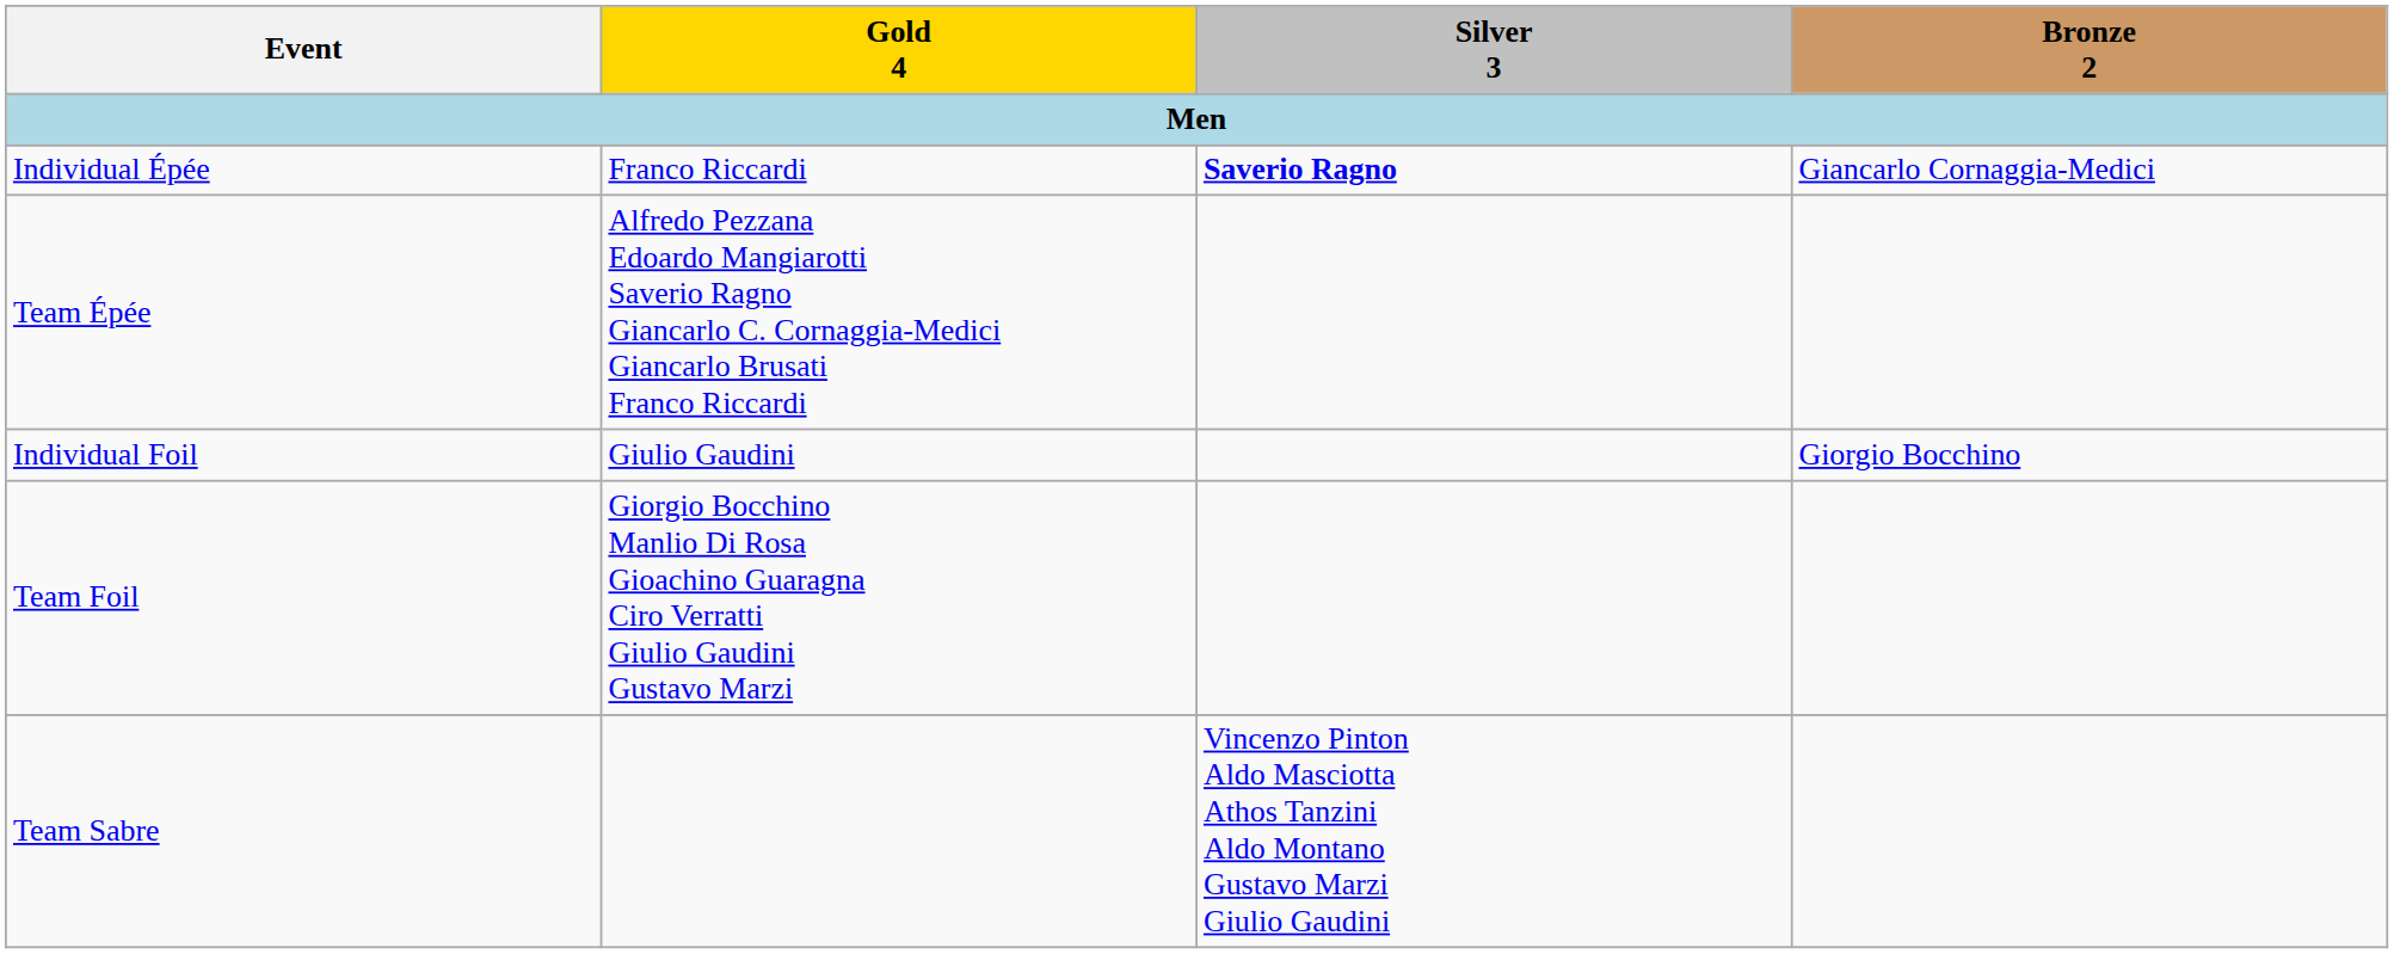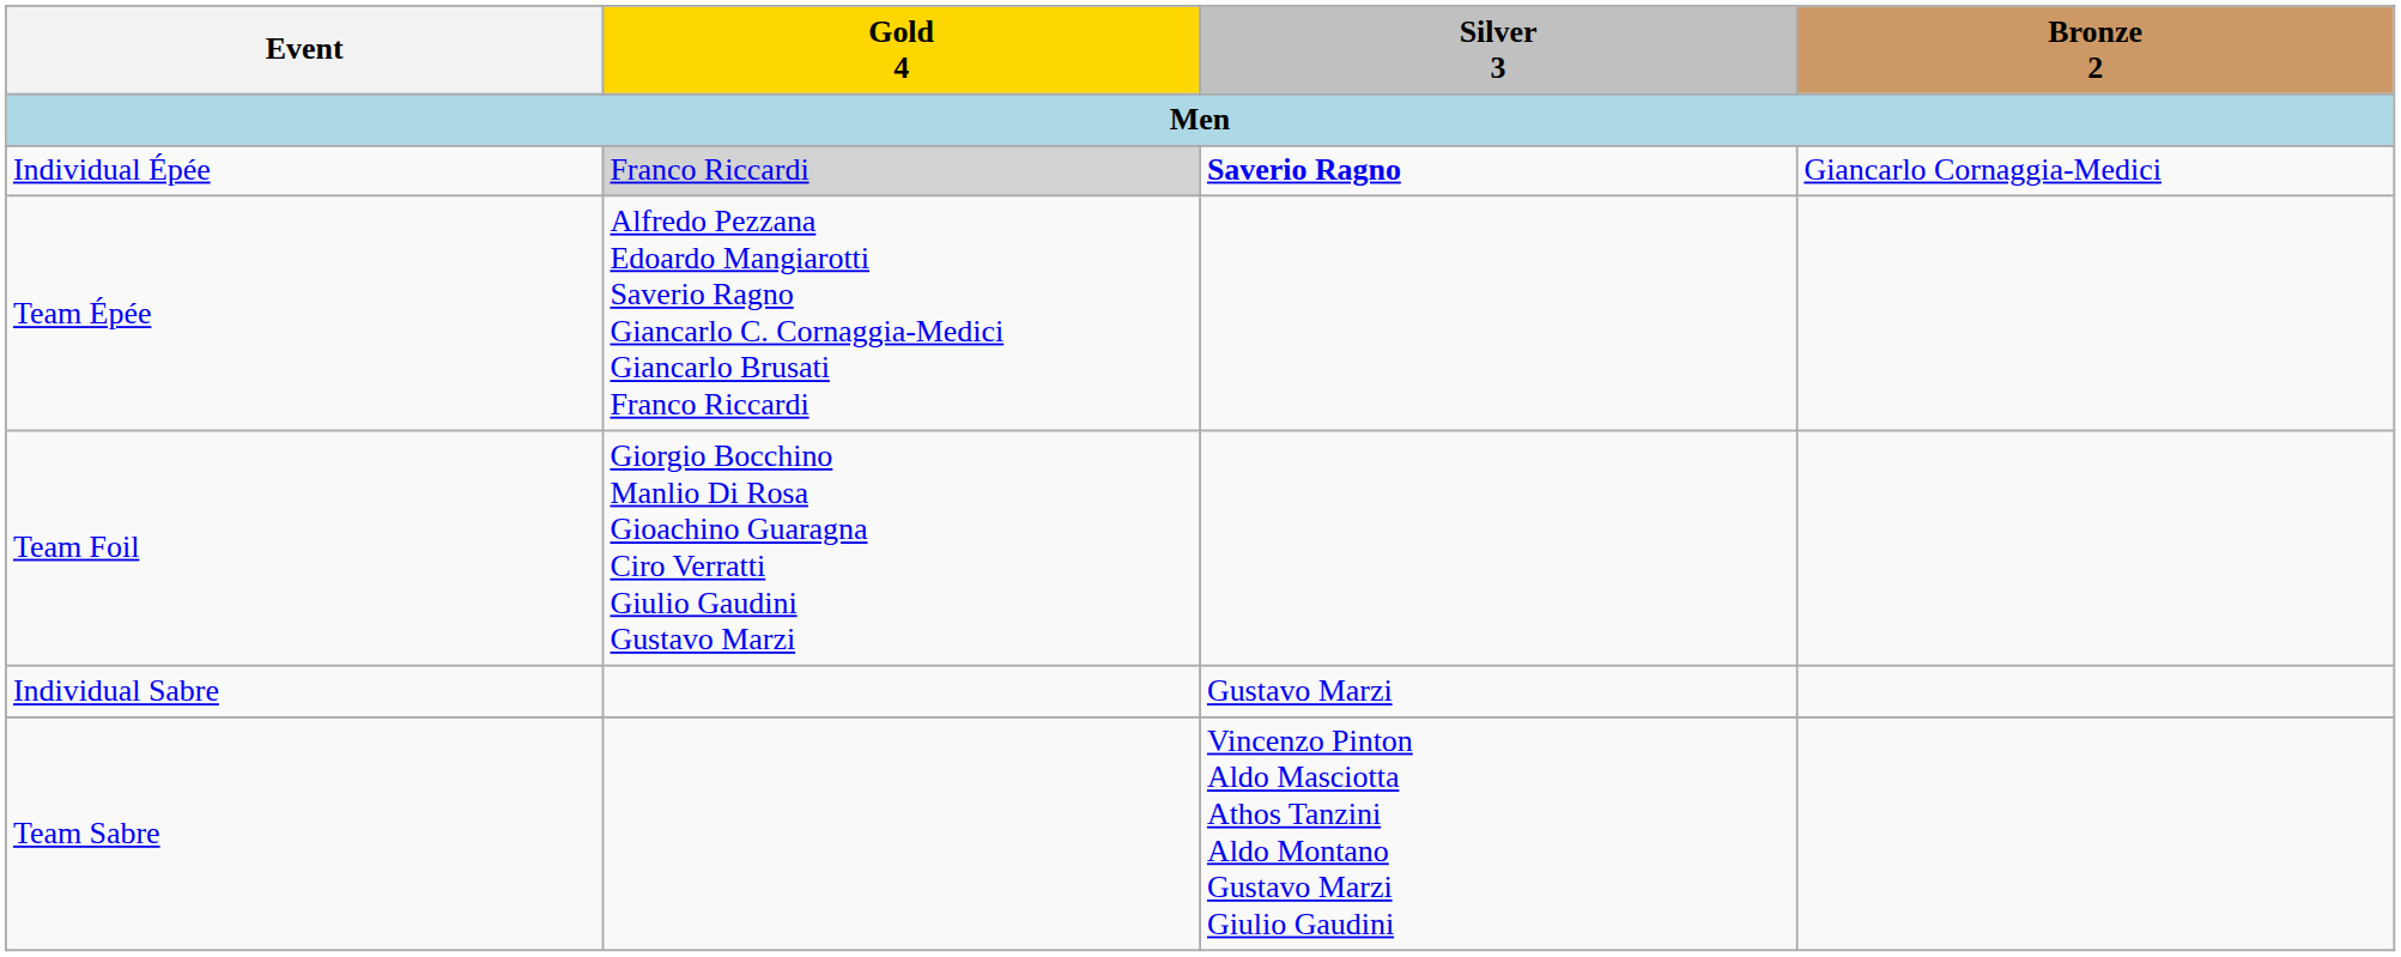 <table class="wikitable" width=70% style="font-size:90%; text-align:left;">
 <tr>
 <th width=25%>Event</th>
 <th width=25% style="background-color:gold">Gold<br>4</th>
 <th width=25% style="background-color:silver">Silver<br>3</th>
 <th width=25% style="background-color:#cc9966">Bronze<br>2</th>
 </tr>
 <tr>
 <td colspan=4 align=center bgcolor=lightblue><strong>Men</strong></td>
 </tr>
 <tr>
 <td><a href='#'>Individual Épée</a></td>
-<td><a href='#'>Franco Riccardi</a></td>
+<td style="background: lightgrey;"><a href='#'>Franco Riccardi</a></td>
 <td><strong><a href='#'>Saverio Ragno</a></strong></td>
 <td><a href='#'>Giancarlo Cornaggia-Medici</a></td>
 </tr>
 <tr>
 <td><a href='#'>Team Épée</a></td>
 <td><a href='#'>Alfredo Pezzana</a><br><a href='#'>Edoardo Mangiarotti</a><br><a href='#'>Saverio Ragno</a><br><a href='#'>Giancarlo C. Cornaggia-Medici</a><br><a href='#'>Giancarlo Brusati</a><br><a href='#'>Franco Riccardi</a></td>
 <td></td>
 <td></td>
 </tr>
 <tr>
-<td><a href='#'>Individual Foil</a></td>
-<td><a href='#'>Giulio Gaudini</a></td>
-<td></td>
-<td><a href='#'>Giorgio Bocchino</a></td>
-</tr>
-<tr>
 <td><a href='#'>Team Foil</a></td>
 <td><a href='#'>Giorgio Bocchino</a><br><a href='#'>Manlio Di Rosa</a><br><a href='#'>Gioachino Guaragna</a><br><a href='#'>Ciro Verratti</a><br><a href='#'>Giulio Gaudini</a><br><a href='#'>Gustavo Marzi</a></td>
 <td></td>
+<td></td>
+</tr>
+<tr>
+<td><a href='#'>Individual Sabre</a></td>
+<td></td>
+<td><a href='#'>Gustavo Marzi</a></td>
 <td></td>
 </tr>
 <tr>
 <td><a href='#'>Team Sabre</a></td>
 <td></td>
 <td><a href='#'>Vincenzo Pinton</a><br><a href='#'>Aldo Masciotta</a><br><a href='#'>Athos Tanzini</a><br><a href='#'>Aldo Montano</a><br><a href='#'>Gustavo Marzi</a><br><a href='#'>Giulio Gaudini</a></td>
 <td></td>
 </tr>
 </table>
